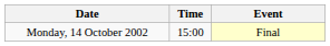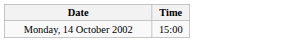 <table class = "wikitable" style="text-align:center;">
 <tr>
 <th width=220>Date</th>
 <th width=50>Time</th>
-<th width=150>Event</th>
 </tr>
 <tr>
 <td>Monday, 14 October 2002</td>
 <td>15:00</td>
-<td bgcolor=ffffcc>Final</td>
 </tr>
 </table>
